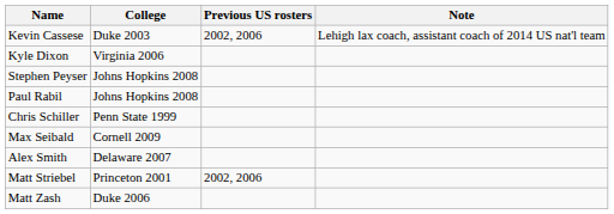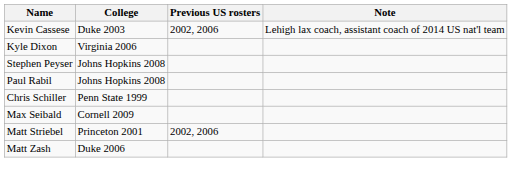 <table class="wikitable">
 <tr ;>
 <th>Name</th>
 <th>College</th>
 <th>Previous US rosters</th>
 <th>Note</th>
 </tr>
 <tr>
 <td>Kevin Cassese</td>
 <td>Duke 2003</td>
 <td>2002, 2006</td>
 <td>Lehigh lax coach, assistant coach of 2014 US nat'l team</td>
 </tr>
 <tr>
 <td>Kyle Dixon</td>
 <td>Virginia 2006</td>
 <td></td>
 <td></td>
 </tr>
 <tr>
 <td>Stephen Peyser</td>
 <td>Johns Hopkins 2008</td>
 <td></td>
 <td></td>
 </tr>
 <tr>
 <td>Paul Rabil</td>
 <td>Johns Hopkins 2008</td>
 <td></td>
 <td></td>
 </tr>
 <tr>
 <td>Chris Schiller</td>
 <td>Penn State 1999</td>
 <td></td>
 <td></td>
 </tr>
 <tr>
 <td>Max Seibald</td>
 <td>Cornell 2009</td>
 <td></td>
 <td></td>
 </tr>
 <tr>
-<td>Alex Smith</td>
-<td>Delaware 2007</td>
-<td></td>
-<td></td>
-</tr>
-<tr>
 <td>Matt Striebel</td>
 <td>Princeton 2001</td>
 <td>2002, 2006</td>
 <td></td>
 </tr>
 <tr>
 <td>Matt Zash</td>
 <td>Duke 2006</td>
 <td></td>
 <td></td>
 </tr>
 </table>
